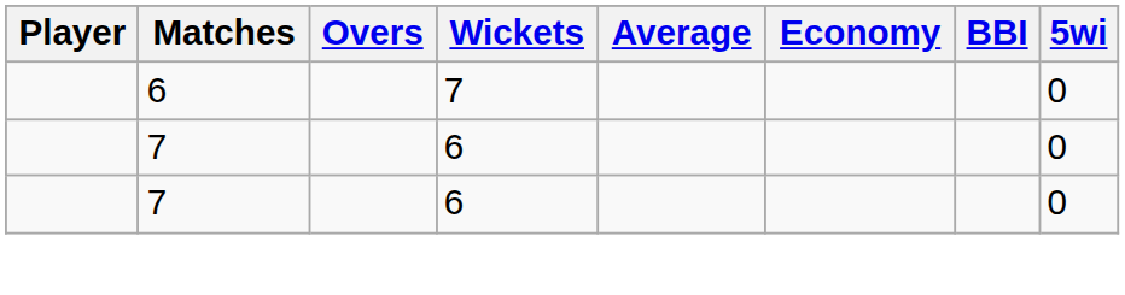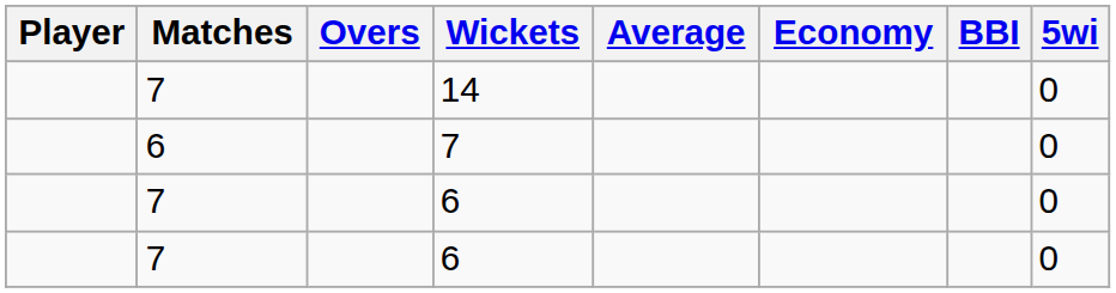 <table class="wikitable sortable" style="width:80%;">
 <tr>
 <th>Player</th>
 <th>Matches</th>
 <th><a href='#'>Overs</a></th>
 <th><a href='#'>Wickets</a></th>
 <th><a href='#'>Average</a></th>
 <th><a href='#'>Economy</a></th>
 <th><a href='#'>BBI</a></th>
 <th><a href='#'>5wi</a></th>
+</tr>
+<tr>
+<td></td>
+<td>7</td>
+<td></td>
+<td>14</td>
+<td></td>
+<td></td>
+<td></td>
+<td>0</td>
 </tr>
 <tr>
 <td></td>
 <td>6</td>
 <td></td>
 <td>7</td>
 <td></td>
 <td></td>
 <td></td>
 <td>0</td>
 </tr>
 <tr>
 <td></td>
 <td>7</td>
 <td></td>
 <td>6</td>
 <td></td>
 <td></td>
 <td></td>
 <td>0</td>
 </tr>
 <tr>
 <td></td>
 <td>7</td>
 <td></td>
 <td>6</td>
 <td></td>
 <td></td>
 <td></td>
 <td>0</td>
 </tr>
 </table>
